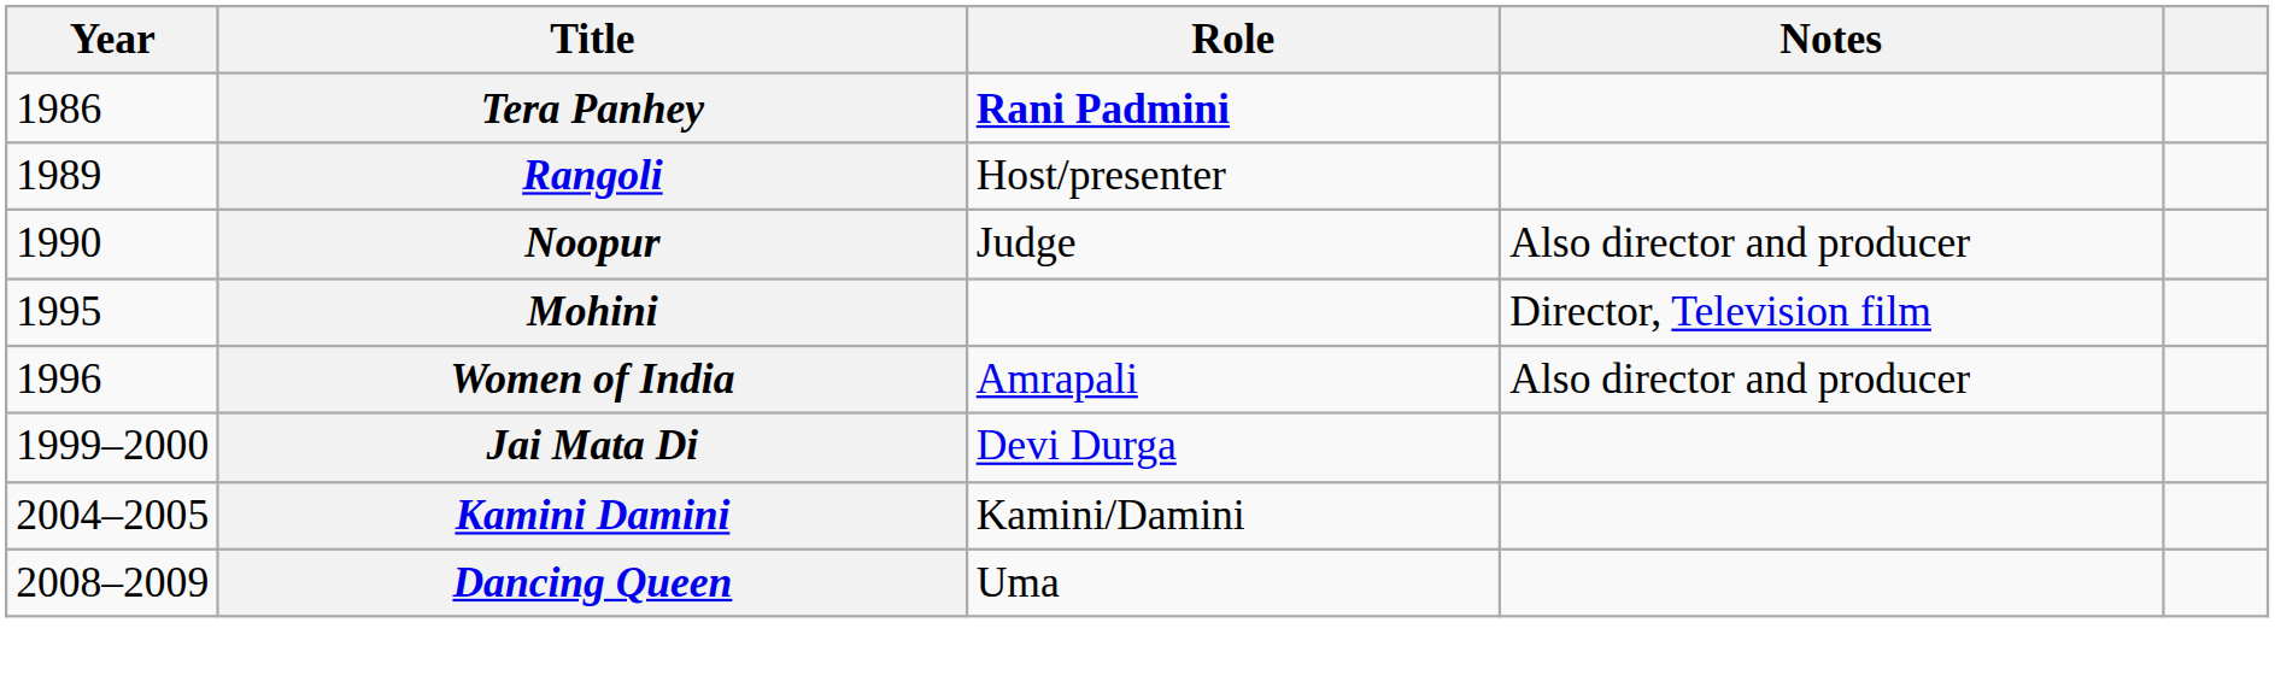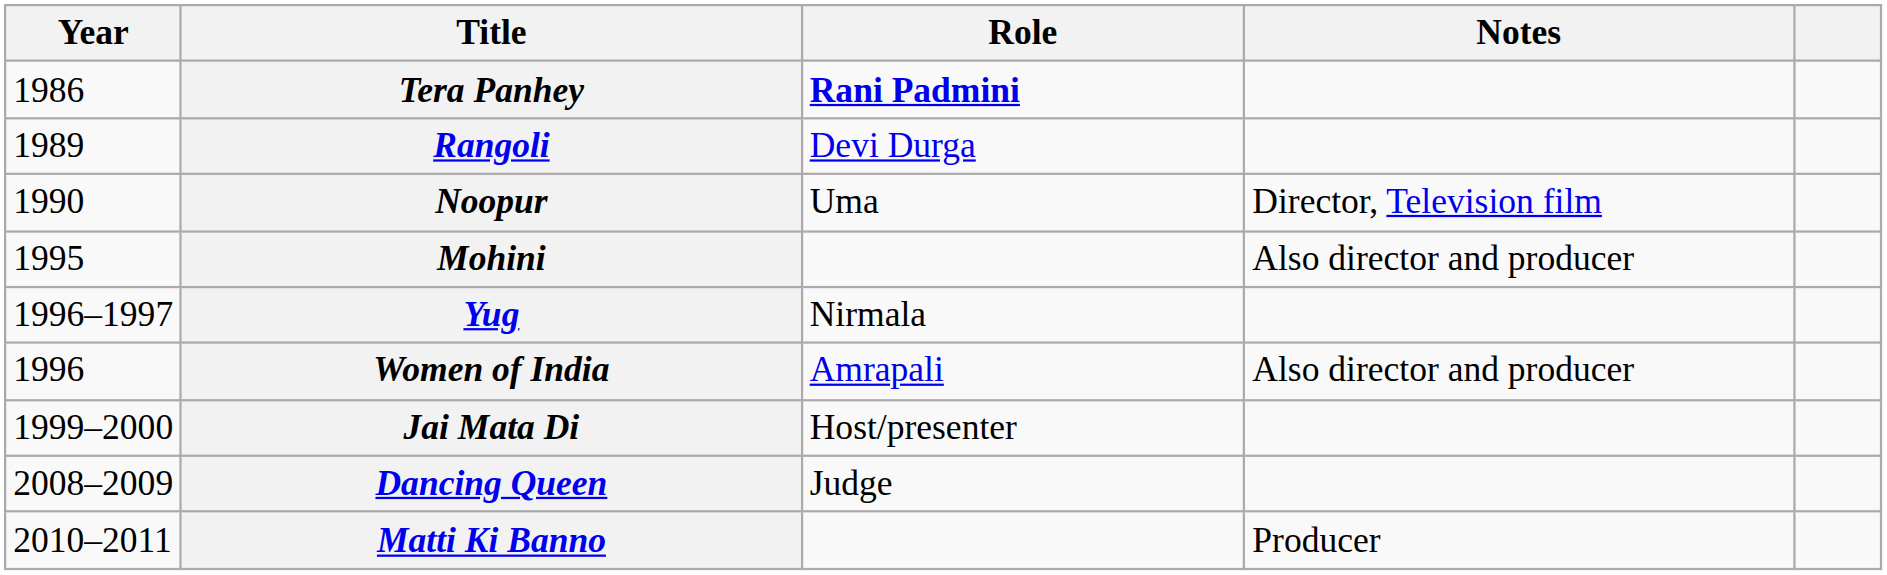 <table class="wikitable sortable plainrowheaders" style="text-align: margin;">
 <tr>
 <th scope="col">Year</th>
 <th scope="col" style="width: 17em;">Title</th>
 <th scope="col" style="width: 12em;">Role</th>
 <th scope="col" style="width: 15em;" class="unsortable">Notes</th>
 <th scope="col" style="width: 2em;" class="unsortable"></th>
 </tr>
 <tr>
 <td>1986</td>
 <th scope="row"><em>Tera Panhey</em></th>
 <td><strong><a href='#'>Rani Padmini</a></strong></td>
 <td></td>
 <td style="text-align: center;"></td>
 </tr>
 <tr>
 <td>1989</td>
 <th scope="row"><em><a href='#'>Rangoli</a></em></th>
-<td>Host/presenter</td>
+<td><a href='#'>Devi Durga</a></td>
 <td></td>
 <td style="text-align: center;"></td>
 </tr>
 <tr>
 <td>1990</td>
 <th scope="row"><em>Noopur</em></th>
-<td>Judge</td>
-<td>Also director and producer</td>
+<td>Uma</td>
+<td>Director, <a href='#'>Television film</a></td>
 <td style="text-align: center;"></td>
 </tr>
 <tr>
 <td>1995</td>
 <th scope="row"><em>Mohini</em></th>
 <td></td>
-<td>Director, <a href='#'>Television film</a></td>
+<td>Also director and producer</td>
+<td style="text-align: center;"></td>
+</tr>
+<tr>
+<td>1996–1997</td>
+<th scope="row"><em><a href='#'>Yug</a></em></th>
+<td>Nirmala</td>
+<td></td>
 <td style="text-align: center;"></td>
 </tr>
 <tr>
 <td>1996</td>
 <th scope="row"><em>Women of India</em></th>
 <td><a href='#'>Amrapali</a></td>
 <td>Also director and producer</td>
 <td style="text-align: center;"></td>
 </tr>
 <tr>
 <td>1999–2000</td>
 <th scope="row"><em>Jai Mata Di</em></th>
-<td><a href='#'>Devi Durga</a></td>
-<td></td>
-<td style="text-align: center;"></td>
-</tr>
-<tr>
-<td>2004–2005</td>
-<th scope="row"><em><a href='#'>Kamini Damini</a></em></th>
-<td>Kamini/Damini</td>
+<td>Host/presenter</td>
 <td></td>
 <td style="text-align: center;"></td>
 </tr>
 <tr>
 <td>2008–2009</td>
 <th scope="row"><em><a href='#'>Dancing Queen</a></em></th>
-<td>Uma</td>
+<td>Judge</td>
 <td></td>
 <td style="text-align: center;"></td>
 </tr>
+<tr>
+<td>2010–2011</td>
+<th scope="row"><em><a href='#'>Matti Ki Banno</a></em></th>
+<td></td>
+<td>Producer</td>
+<td style="text-align: center;"></td>
+</tr>
 </table>
